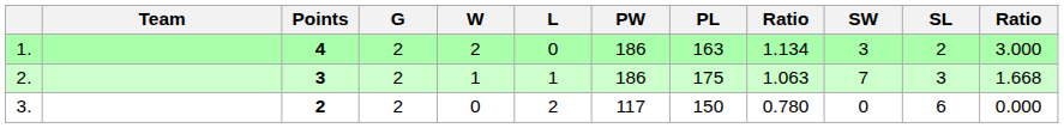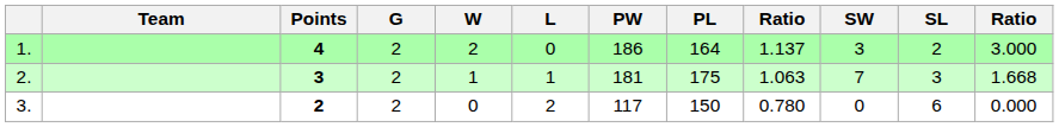 <table class=wikitable style="text-align:center">
 <tr bgcolor="#DCDCDC">
 <th width="25"></th>
 <th width="200">Team</th>
 <th width="60">Points</th>
 <th width="60">G</th>
 <th width="60">W</th>
 <th width="60">L</th>
 <th width="60">PW</th>
 <th width="60">PL</th>
 <th width="60">Ratio</th>
 <th width="60">SW</th>
 <th width="60">SL</th>
 <th width="60">Ratio</th>
 </tr>
 <tr bgcolor=#AAFFAA>
 <td>1.</td>
 <td align=left></td>
 <td><strong>4</strong></td>
 <td>2</td>
 <td>2</td>
 <td>0</td>
 <td>186</td>
-<td>163</td>
-<td>1.134</td>
+<td>164</td>
+<td>1.137</td>
 <td>3</td>
 <td>2</td>
 <td>3.000</td>
 </tr>
 <tr bgcolor=#CCFFCC>
 <td>2.</td>
 <td align=left></td>
 <td><strong>3</strong></td>
 <td>2</td>
 <td>1</td>
 <td>1</td>
-<td>186</td>
+<td>181</td>
 <td>175</td>
 <td>1.063</td>
 <td>7</td>
 <td>3</td>
 <td>1.668</td>
 </tr>
 <tr bgcolor=#FFFFFF>
 <td>3.</td>
 <td align=left></td>
 <td><strong>2</strong></td>
 <td>2</td>
 <td>0</td>
 <td>2</td>
 <td>117</td>
 <td>150</td>
 <td>0.780</td>
 <td>0</td>
 <td>6</td>
 <td>0.000</td>
 </tr>
 </table>
